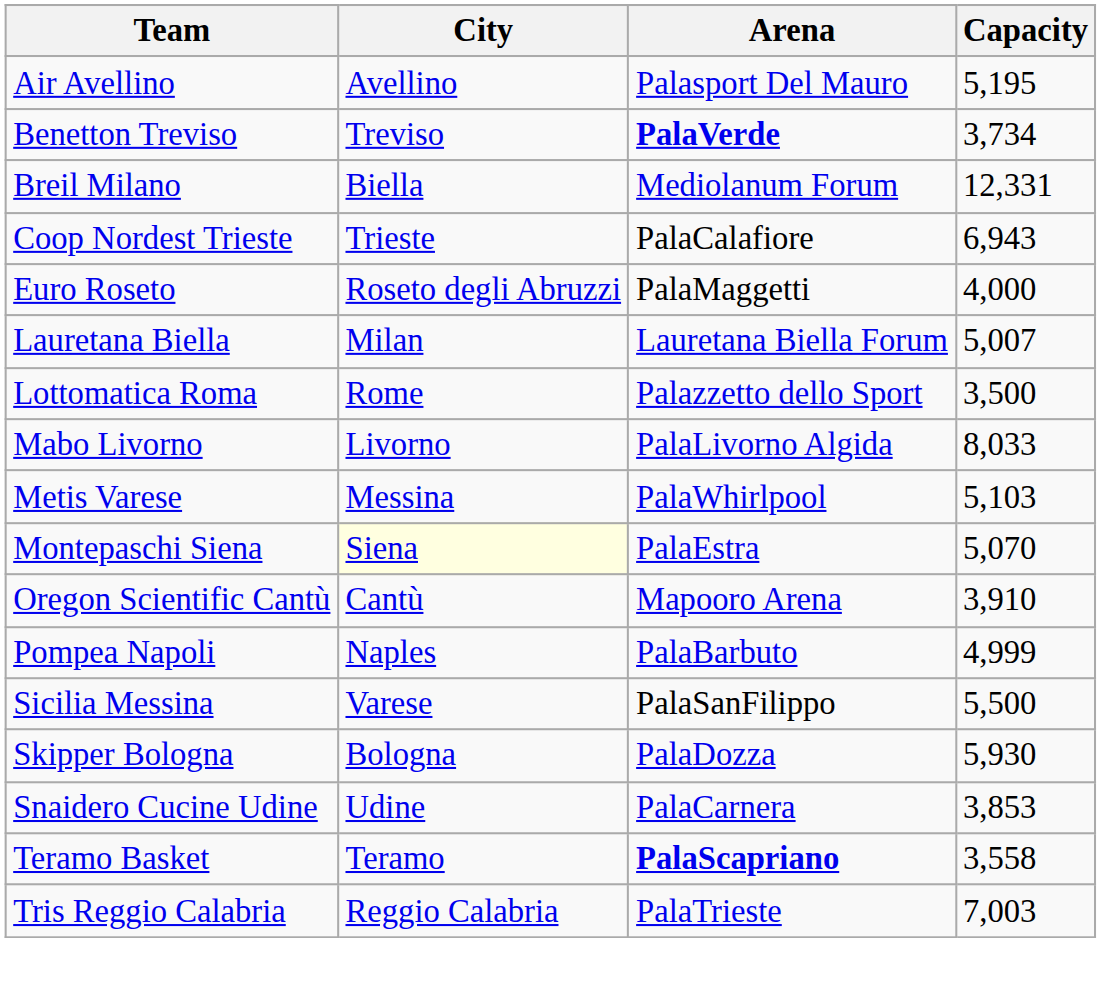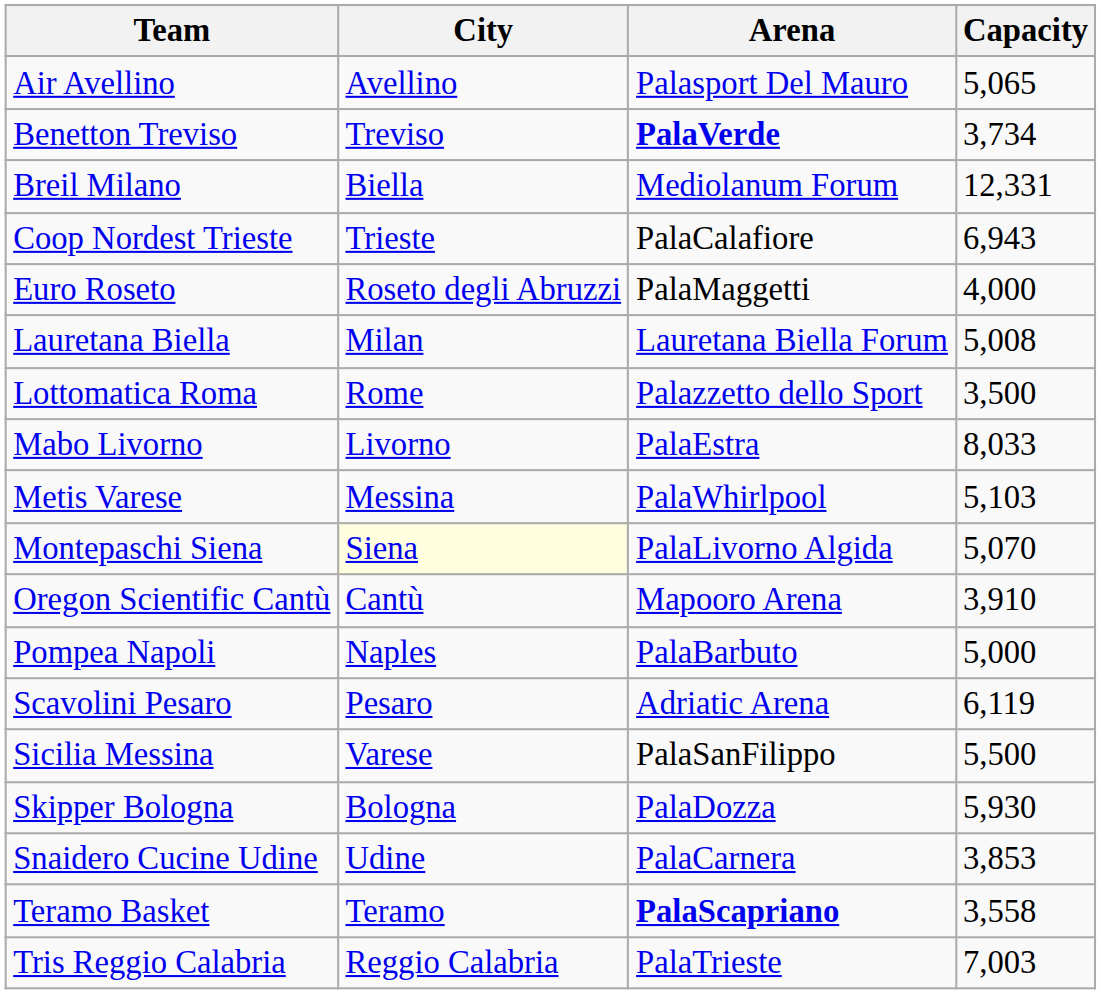 <table class="wikitable sortable" style="margin:1em 2em 1em 1em;">
 <tr>
 <th>Team</th>
 <th>City</th>
 <th>Arena</th>
 <th>Capacity</th>
 </tr>
 <tr>
 <td><a href='#'>Air Avellino</a></td>
 <td><a href='#'>Avellino</a></td>
 <td><a href='#'>Palasport Del Mauro</a></td>
-<td>5,195</td>
+<td>5,065</td>
 </tr>
 <tr>
 <td><a href='#'>Benetton Treviso</a></td>
 <td><a href='#'>Treviso</a></td>
 <td><strong><a href='#'>PalaVerde</a></strong></td>
 <td>3,734</td>
 </tr>
 <tr>
 <td><a href='#'>Breil Milano</a></td>
 <td><a href='#'>Biella</a></td>
 <td><a href='#'>Mediolanum Forum</a></td>
 <td>12,331</td>
 </tr>
 <tr>
 <td><a href='#'>Coop Nordest Trieste</a></td>
 <td><a href='#'>Trieste</a></td>
 <td>PalaCalafiore</td>
 <td>6,943</td>
 </tr>
 <tr>
 <td><a href='#'>Euro Roseto</a></td>
 <td><a href='#'>Roseto degli Abruzzi</a></td>
 <td>PalaMaggetti</td>
 <td>4,000</td>
 </tr>
 <tr>
 <td><a href='#'>Lauretana Biella</a></td>
 <td><a href='#'>Milan</a></td>
 <td><a href='#'>Lauretana Biella Forum</a></td>
-<td>5,007</td>
+<td>5,008</td>
 </tr>
 <tr>
 <td><a href='#'>Lottomatica Roma</a></td>
 <td><a href='#'>Rome</a></td>
 <td><a href='#'>Palazzetto dello Sport</a></td>
 <td>3,500</td>
 </tr>
 <tr>
 <td><a href='#'>Mabo Livorno</a></td>
 <td><a href='#'>Livorno</a></td>
-<td><a href='#'>PalaLivorno Algida</a></td>
+<td><a href='#'>PalaEstra</a></td>
 <td>8,033</td>
 </tr>
 <tr>
 <td><a href='#'>Metis Varese</a></td>
 <td><a href='#'>Messina</a></td>
 <td><a href='#'>PalaWhirlpool</a></td>
 <td>5,103</td>
 </tr>
 <tr>
 <td><a href='#'>Montepaschi Siena</a></td>
 <td style="background: lightyellow;"><a href='#'>Siena</a></td>
-<td><a href='#'>PalaEstra</a></td>
+<td><a href='#'>PalaLivorno Algida</a></td>
 <td>5,070</td>
 </tr>
 <tr>
 <td><a href='#'>Oregon Scientific Cantù</a></td>
 <td><a href='#'>Cantù</a></td>
 <td><a href='#'>Mapooro Arena</a></td>
 <td>3,910</td>
 </tr>
 <tr>
 <td><a href='#'>Pompea Napoli</a></td>
 <td><a href='#'>Naples</a></td>
 <td><a href='#'>PalaBarbuto</a></td>
-<td>4,999</td>
+<td>5,000</td>
+</tr>
+<tr>
+<td><a href='#'>Scavolini Pesaro</a></td>
+<td><a href='#'>Pesaro</a></td>
+<td><a href='#'>Adriatic Arena</a></td>
+<td>6,119</td>
 </tr>
 <tr>
 <td><a href='#'>Sicilia Messina</a></td>
 <td><a href='#'>Varese</a></td>
 <td>PalaSanFilippo</td>
 <td>5,500</td>
 </tr>
 <tr>
 <td><a href='#'>Skipper Bologna</a></td>
 <td><a href='#'>Bologna</a></td>
 <td><a href='#'>PalaDozza</a></td>
 <td>5,930</td>
 </tr>
 <tr>
 <td><a href='#'>Snaidero Cucine Udine</a></td>
 <td><a href='#'>Udine</a></td>
 <td><a href='#'>PalaCarnera</a></td>
 <td>3,853</td>
 </tr>
 <tr>
 <td><a href='#'>Teramo Basket</a></td>
 <td><a href='#'>Teramo</a></td>
 <td><strong><a href='#'>PalaScapriano</a></strong></td>
 <td>3,558</td>
 </tr>
 <tr>
 <td><a href='#'>Tris Reggio Calabria</a></td>
 <td><a href='#'>Reggio Calabria</a></td>
 <td><a href='#'>PalaTrieste</a></td>
 <td>7,003</td>
 </tr>
 </table>
